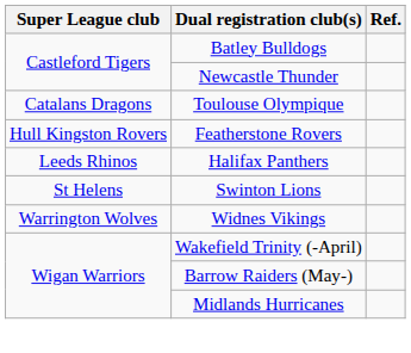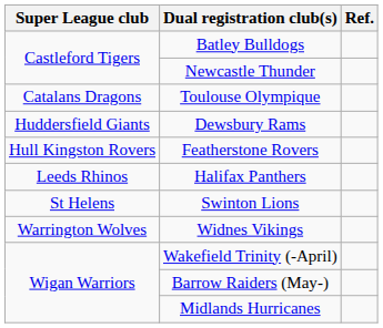 <table class="wikitable" style="text-align:center;margin-left:1em;float:center">
 <tr>
 <th>Super League club</th>
 <th>Dual registration club(s)</th>
 <th>Ref.</th>
 </tr>
 <tr>
 <td rowspan="2"> <a href='#'>Castleford Tigers</a></td>
 <td> <a href='#'>Batley Bulldogs</a></td>
 <td></td>
 </tr>
 <tr>
 <td> <a href='#'>Newcastle Thunder</a></td>
 <td></td>
 </tr>
 <tr>
 <td> <a href='#'>Catalans Dragons</a></td>
 <td> <a href='#'>Toulouse Olympique</a></td>
+<td></td>
+</tr>
+<tr>
+<td> <a href='#'>Huddersfield Giants</a></td>
+<td> <a href='#'>Dewsbury Rams</a></td>
 <td></td>
 </tr>
 <tr>
 <td> <a href='#'>Hull Kingston Rovers</a></td>
 <td> <a href='#'>Featherstone Rovers</a></td>
 <td></td>
 </tr>
 <tr>
 <td> <a href='#'>Leeds Rhinos</a></td>
 <td> <a href='#'>Halifax Panthers</a></td>
 <td></td>
 </tr>
 <tr>
 <td> <a href='#'>St Helens</a></td>
 <td> <a href='#'>Swinton Lions</a></td>
 <td></td>
 </tr>
 <tr>
 <td> <a href='#'>Warrington Wolves</a></td>
 <td> <a href='#'>Widnes Vikings</a></td>
 <td></td>
 </tr>
 <tr>
 <td rowspan="3"> <a href='#'>Wigan Warriors</a></td>
 <td> <a href='#'>Wakefield Trinity</a> (-April)</td>
 <td></td>
 </tr>
 <tr>
 <td> <a href='#'>Barrow Raiders</a> (May-)</td>
 <td></td>
 </tr>
 <tr>
 <td> <a href='#'>Midlands Hurricanes</a></td>
 <td></td>
 </tr>
 </table>
